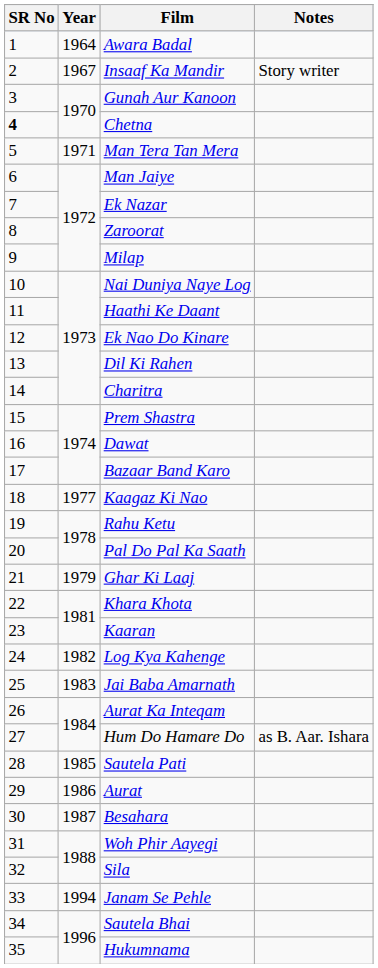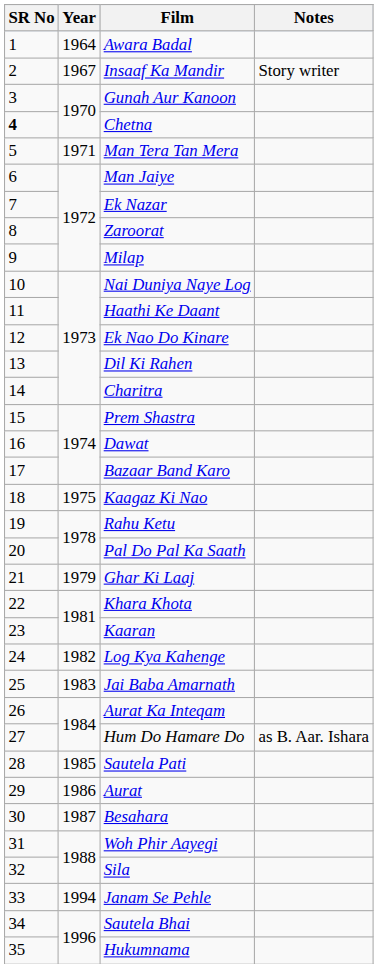 <table class="wikitable">
 <tr style="background:#b0c4de; text-align:center;">
 <th>SR No</th>
 <th>Year</th>
 <th>Film</th>
 <th>Notes</th>
 </tr>
 <tr>
 <td>1</td>
 <td>1964</td>
 <td><em><a href='#'>Awara Badal</a></em></td>
 <td></td>
 </tr>
 <tr>
 <td>2</td>
 <td>1967</td>
 <td><em><a href='#'>Insaaf Ka Mandir</a></em></td>
 <td>Story writer</td>
 </tr>
 <tr>
 <td>3</td>
 <td rowspan="2">1970</td>
 <td><em><a href='#'>Gunah Aur Kanoon</a></em></td>
 <td></td>
 </tr>
 <tr>
 <td><strong>4</strong></td>
 <td><em><a href='#'>Chetna</a></em></td>
 <td></td>
 </tr>
 <tr>
 <td>5</td>
 <td>1971</td>
 <td><em><a href='#'>Man Tera Tan Mera</a></em></td>
 <td></td>
 </tr>
 <tr>
 <td>6</td>
 <td rowspan="4">1972</td>
 <td><em><a href='#'>Man Jaiye</a></em></td>
 <td></td>
 </tr>
 <tr>
 <td>7</td>
 <td><em><a href='#'>Ek Nazar</a></em></td>
 <td></td>
 </tr>
 <tr>
 <td>8</td>
 <td><em><a href='#'>Zaroorat</a></em></td>
 <td></td>
 </tr>
 <tr>
 <td>9</td>
 <td><em><a href='#'>Milap</a></em></td>
 <td></td>
 </tr>
 <tr>
 <td>10</td>
 <td rowspan="5">1973</td>
 <td><em><a href='#'>Nai Duniya Naye Log</a></em></td>
 <td></td>
 </tr>
 <tr>
 <td>11</td>
 <td><em><a href='#'>Haathi Ke Daant</a></em></td>
 <td></td>
 </tr>
 <tr>
 <td>12</td>
 <td><em><a href='#'>Ek Nao Do Kinare</a></em></td>
 <td></td>
 </tr>
 <tr>
 <td>13</td>
 <td><em><a href='#'>Dil Ki Rahen</a></em></td>
 <td></td>
 </tr>
 <tr>
 <td>14</td>
 <td><em><a href='#'>Charitra</a></em></td>
 <td></td>
 </tr>
 <tr>
 <td>15</td>
 <td rowspan="3">1974</td>
 <td><em><a href='#'>Prem Shastra</a></em></td>
 <td></td>
 </tr>
 <tr>
 <td>16</td>
 <td><em><a href='#'>Dawat</a></em></td>
 <td></td>
 </tr>
 <tr>
 <td>17</td>
 <td><em><a href='#'>Bazaar Band Karo</a></em></td>
 <td></td>
 </tr>
 <tr>
 <td>18</td>
-<td>1977</td>
+<td>1975</td>
 <td><em><a href='#'>Kaagaz Ki Nao</a></em></td>
 <td></td>
 </tr>
 <tr>
 <td>19</td>
 <td rowspan="2">1978</td>
 <td><em><a href='#'>Rahu Ketu</a></em></td>
 <td></td>
 </tr>
 <tr>
 <td>20</td>
 <td><em><a href='#'>Pal Do Pal Ka Saath</a></em></td>
 <td></td>
 </tr>
 <tr>
 <td>21</td>
 <td>1979</td>
 <td><em><a href='#'>Ghar Ki Laaj</a></em></td>
 <td></td>
 </tr>
 <tr>
 <td>22</td>
 <td rowspan="2">1981</td>
 <td><em><a href='#'>Khara Khota</a></em></td>
 <td></td>
 </tr>
 <tr>
 <td>23</td>
 <td><em><a href='#'>Kaaran</a></em></td>
 <td></td>
 </tr>
 <tr>
 <td>24</td>
 <td>1982</td>
 <td><em><a href='#'>Log Kya Kahenge</a></em></td>
 <td></td>
 </tr>
 <tr>
 <td>25</td>
 <td>1983</td>
 <td><em><a href='#'>Jai Baba Amarnath</a></em></td>
 <td></td>
 </tr>
 <tr>
 <td>26</td>
 <td rowspan="2">1984</td>
 <td><em><a href='#'>Aurat Ka Inteqam</a></em></td>
 <td></td>
 </tr>
 <tr>
 <td>27</td>
 <td><em>Hum Do Hamare Do</em></td>
 <td>as B. Aar. Ishara</td>
 </tr>
 <tr>
 <td>28</td>
 <td>1985</td>
 <td><em><a href='#'>Sautela Pati</a></em></td>
 <td></td>
 </tr>
 <tr>
 <td>29</td>
 <td>1986</td>
 <td><em><a href='#'>Aurat</a></em></td>
 <td></td>
 </tr>
 <tr>
 <td>30</td>
 <td>1987</td>
 <td><em><a href='#'>Besahara</a></em></td>
 <td></td>
 </tr>
 <tr>
 <td>31</td>
 <td rowspan="2">1988</td>
 <td><em><a href='#'>Woh Phir Aayegi</a></em></td>
 <td></td>
 </tr>
 <tr>
 <td>32</td>
 <td><em><a href='#'>Sila</a></em></td>
 <td></td>
 </tr>
 <tr>
 <td>33</td>
 <td>1994</td>
 <td><em><a href='#'>Janam Se Pehle</a></em></td>
 <td></td>
 </tr>
 <tr>
 <td>34</td>
 <td rowspan="2">1996</td>
 <td><em><a href='#'>Sautela Bhai</a></em></td>
 <td></td>
 </tr>
 <tr>
 <td>35</td>
 <td><em><a href='#'>Hukumnama</a></em></td>
 <td></td>
 </tr>
 </table>
